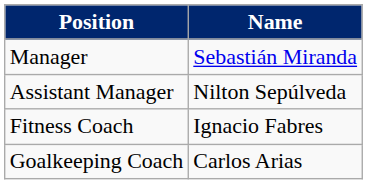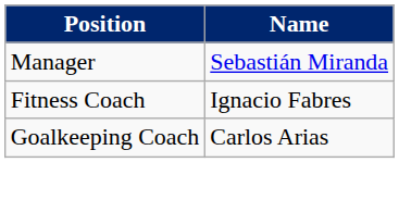 <table class="wikitable">
 <tr>
 <th style="color:#FFFFFF; background:#00266E;">Position</th>
 <th style="color:#FFFFFF; background:#00266E;">Name</th>
 </tr>
 <tr>
 <td>Manager</td>
 <td> <a href='#'>Sebastián Miranda</a></td>
 </tr>
 <tr>
-<td>Assistant Manager</td>
-<td> Nilton Sepúlveda</td>
-</tr>
-<tr>
 <td>Fitness Coach</td>
 <td> Ignacio Fabres</td>
 </tr>
 <tr>
 <td>Goalkeeping Coach</td>
 <td> Carlos Arias</td>
 </tr>
 </table>
